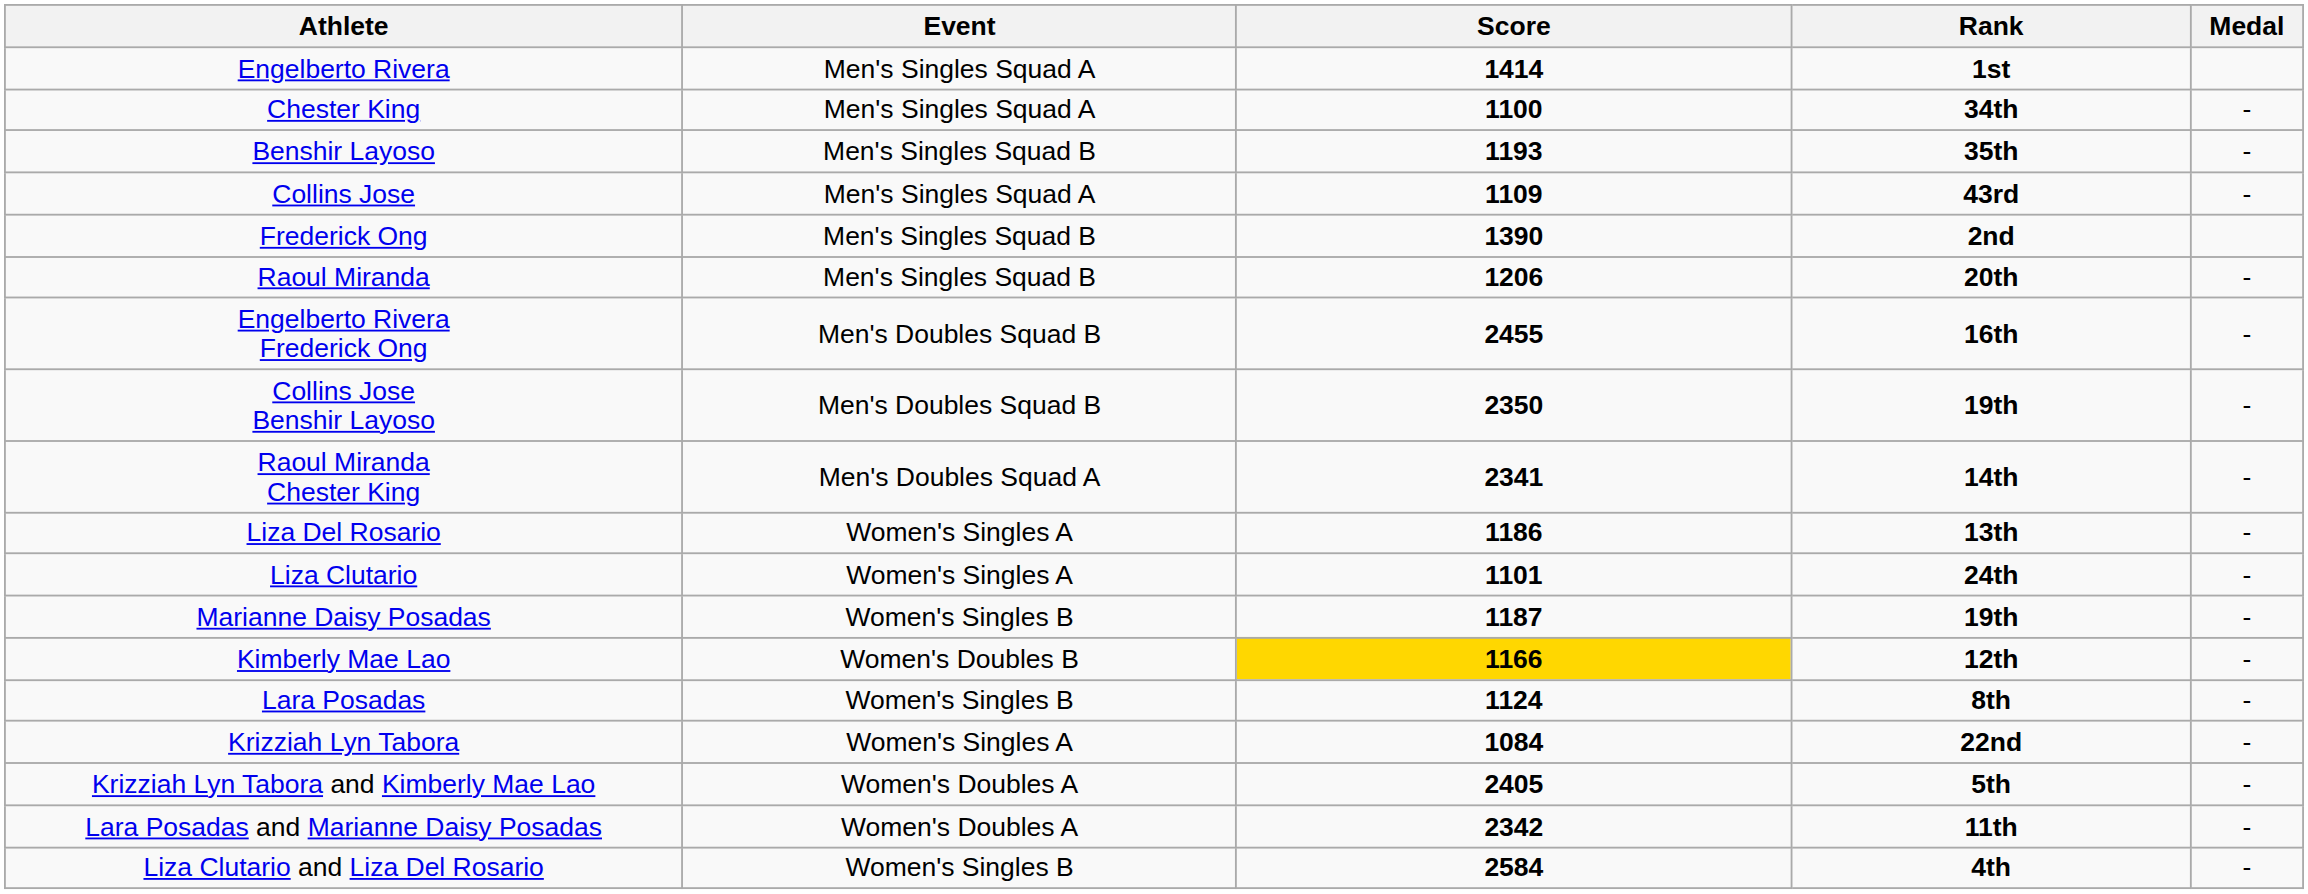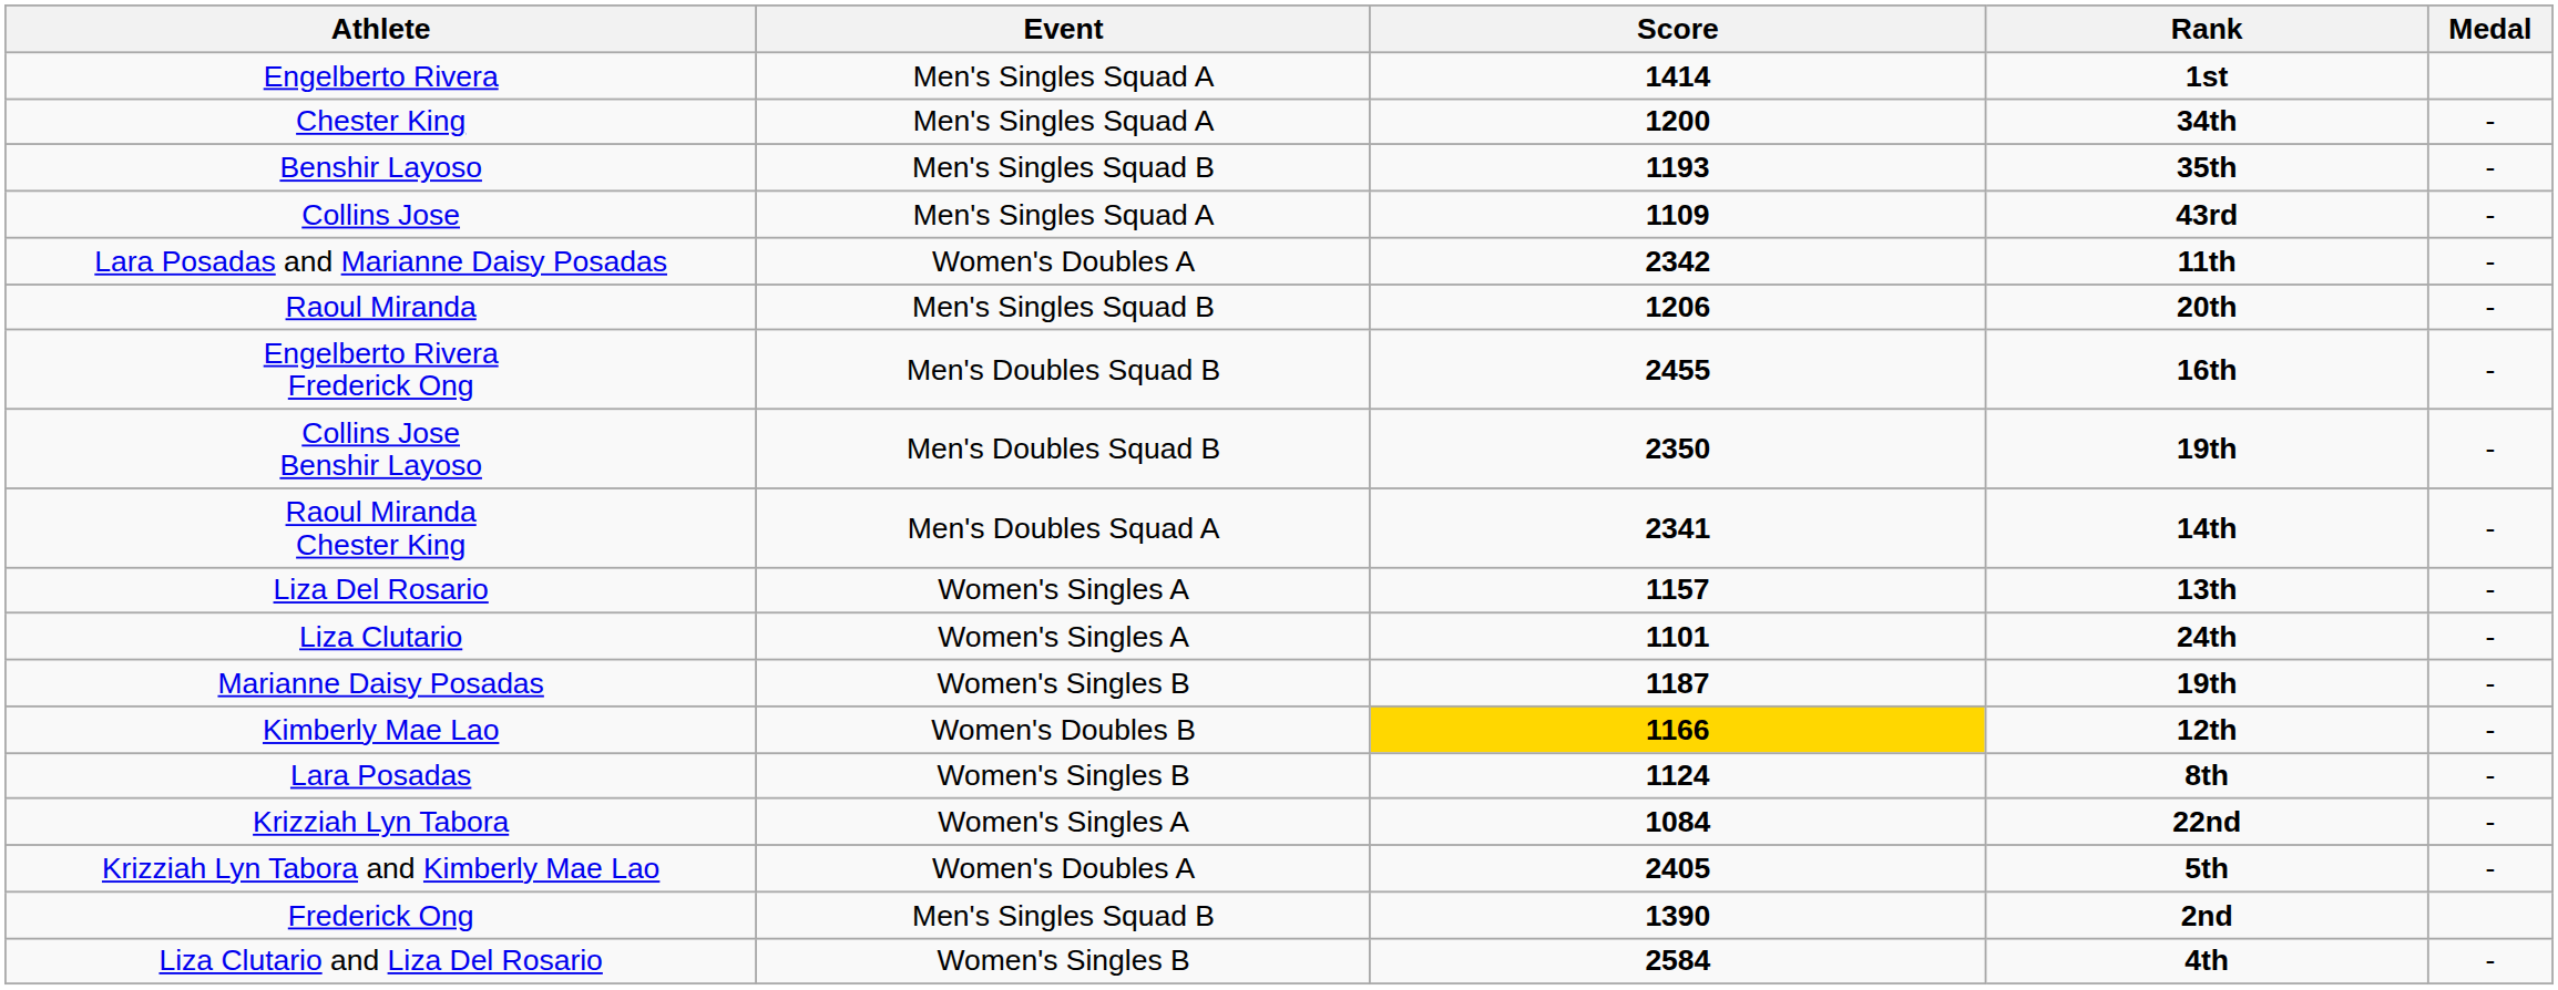 <table class="wikitable" style="text-align:center; font-size:90%">
 <tr>
 <th width="22%">Athlete</th>
 <th width="18%">Event</th>
 <th width="18%">Score</th>
 <th width="13%">Rank</th>
 <th width="3%">Medal</th>
 </tr>
 <tr>
 <td><a href='#'>Engelberto Rivera</a></td>
 <td>Men's Singles Squad A</td>
 <td><strong>1414</strong></td>
 <td><strong>1st</strong></td>
 <td></td>
 </tr>
 <tr>
 <td><a href='#'>Chester King</a></td>
 <td>Men's Singles Squad A</td>
-<td><strong>1100</strong></td>
+<td><strong>1200</strong></td>
 <td><strong>34th</strong></td>
 <td>-</td>
 </tr>
 <tr>
 <td><a href='#'>Benshir Layoso</a></td>
 <td>Men's Singles Squad B</td>
 <td><strong>1193</strong></td>
 <td><strong>35th</strong></td>
 <td>-</td>
 </tr>
 <tr>
 <td><a href='#'>Collins Jose</a></td>
 <td>Men's Singles Squad A</td>
 <td><strong>1109</strong></td>
 <td><strong>43rd</strong></td>
 <td>-</td>
 </tr>
 <tr>
-<td><a href='#'>Frederick Ong</a></td>
-<td>Men's Singles Squad B</td>
-<td><strong>1390</strong></td>
-<td><strong>2nd</strong></td>
-<td></td>
+<td><a href='#'>Lara Posadas</a> and <a href='#'>Marianne Daisy Posadas</a></td>
+<td>Women's Doubles A</td>
+<td><strong>2342</strong></td>
+<td><strong>11th</strong></td>
+<td>-</td>
 </tr>
 <tr>
 <td><a href='#'>Raoul Miranda</a></td>
 <td>Men's Singles Squad B</td>
 <td><strong>1206</strong></td>
 <td><strong>20th</strong></td>
 <td>-</td>
 </tr>
 <tr>
 <td><a href='#'>Engelberto Rivera</a> <br> <a href='#'>Frederick Ong</a></td>
 <td>Men's Doubles Squad B</td>
 <td><strong>2455</strong></td>
 <td><strong>16th</strong></td>
 <td>-</td>
 </tr>
 <tr>
 <td><a href='#'>Collins Jose</a> <br> <a href='#'>Benshir Layoso</a></td>
 <td>Men's Doubles Squad B</td>
 <td><strong>2350</strong></td>
 <td><strong>19th</strong></td>
 <td>-</td>
 </tr>
 <tr>
 <td><a href='#'>Raoul Miranda</a> <br> <a href='#'>Chester King</a></td>
 <td>Men's Doubles Squad A</td>
 <td><strong>2341</strong></td>
 <td><strong>14th</strong></td>
 <td>-</td>
 </tr>
 <tr>
 <td><a href='#'>Liza Del Rosario</a></td>
 <td>Women's Singles A</td>
-<td><strong>1186</strong></td>
+<td><strong>1157</strong></td>
 <td><strong>13th</strong></td>
 <td>-</td>
 </tr>
 <tr>
 <td><a href='#'>Liza Clutario</a></td>
 <td>Women's Singles A</td>
 <td><strong>1101</strong></td>
 <td><strong>24th</strong></td>
 <td>-</td>
 </tr>
 <tr>
 <td><a href='#'>Marianne Daisy Posadas</a></td>
 <td>Women's Singles B</td>
 <td><strong>1187</strong></td>
 <td><strong>19th</strong></td>
 <td>-</td>
 </tr>
 <tr>
 <td><a href='#'>Kimberly Mae Lao</a></td>
 <td>Women's Doubles B</td>
 <td style="background: gold;"><strong>1166</strong></td>
 <td><strong>12th</strong></td>
 <td>-</td>
 </tr>
 <tr>
 <td><a href='#'>Lara Posadas</a></td>
 <td>Women's Singles B</td>
 <td><strong>1124</strong></td>
 <td><strong>8th</strong></td>
 <td>-</td>
 </tr>
 <tr>
 <td><a href='#'>Krizziah Lyn Tabora</a></td>
 <td>Women's Singles A</td>
 <td><strong>1084</strong></td>
 <td><strong>22nd</strong></td>
 <td>-</td>
 </tr>
 <tr>
 <td><a href='#'>Krizziah Lyn Tabora</a> and <a href='#'>Kimberly Mae Lao</a></td>
 <td>Women's Doubles A</td>
 <td><strong>2405</strong></td>
 <td><strong>5th</strong></td>
 <td>-</td>
 </tr>
 <tr>
-<td><a href='#'>Lara Posadas</a> and <a href='#'>Marianne Daisy Posadas</a></td>
-<td>Women's Doubles A</td>
-<td><strong>2342</strong></td>
-<td><strong>11th</strong></td>
-<td>-</td>
+<td><a href='#'>Frederick Ong</a></td>
+<td>Men's Singles Squad B</td>
+<td><strong>1390</strong></td>
+<td><strong>2nd</strong></td>
+<td></td>
 </tr>
 <tr>
 <td><a href='#'>Liza Clutario</a> and <a href='#'>Liza Del Rosario</a></td>
 <td>Women's Singles B</td>
 <td><strong>2584</strong></td>
 <td><strong>4th</strong></td>
 <td>-</td>
 </tr>
 </table>
